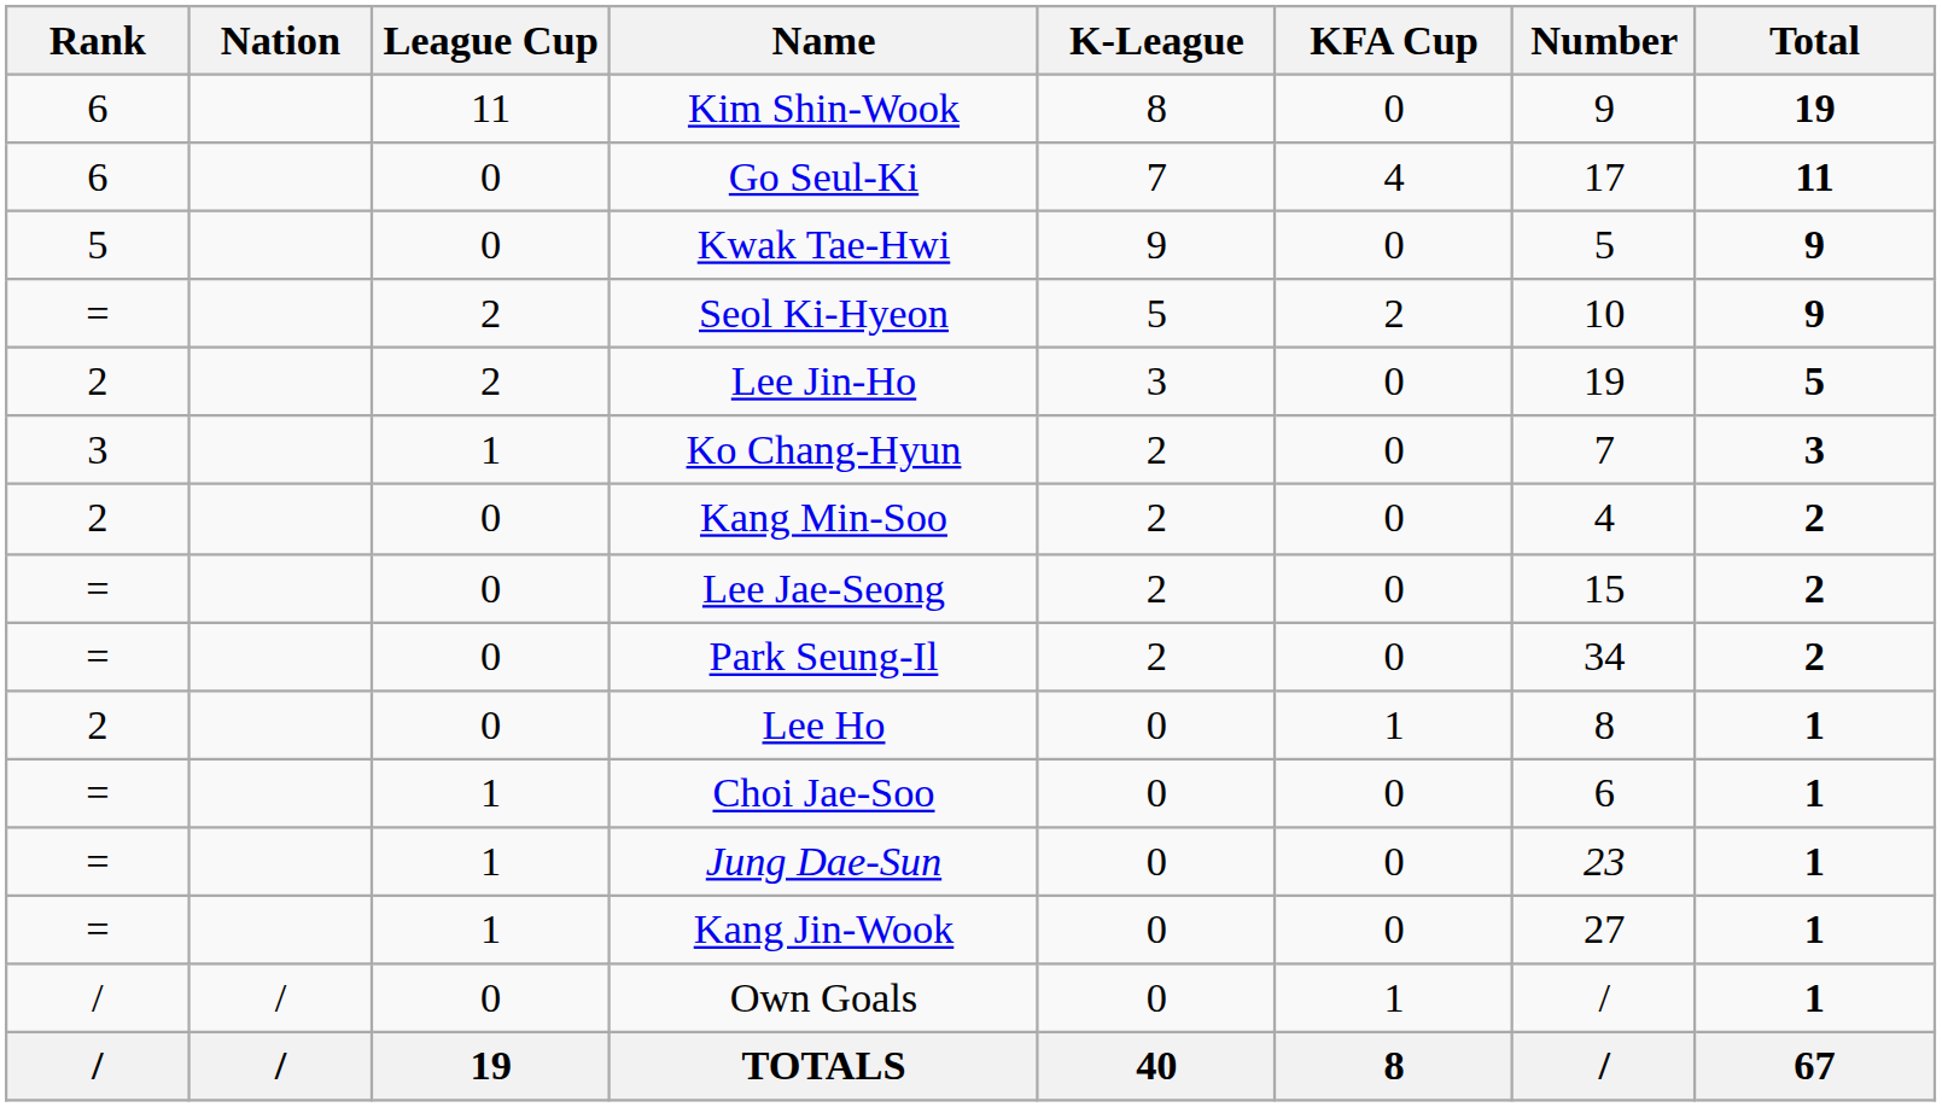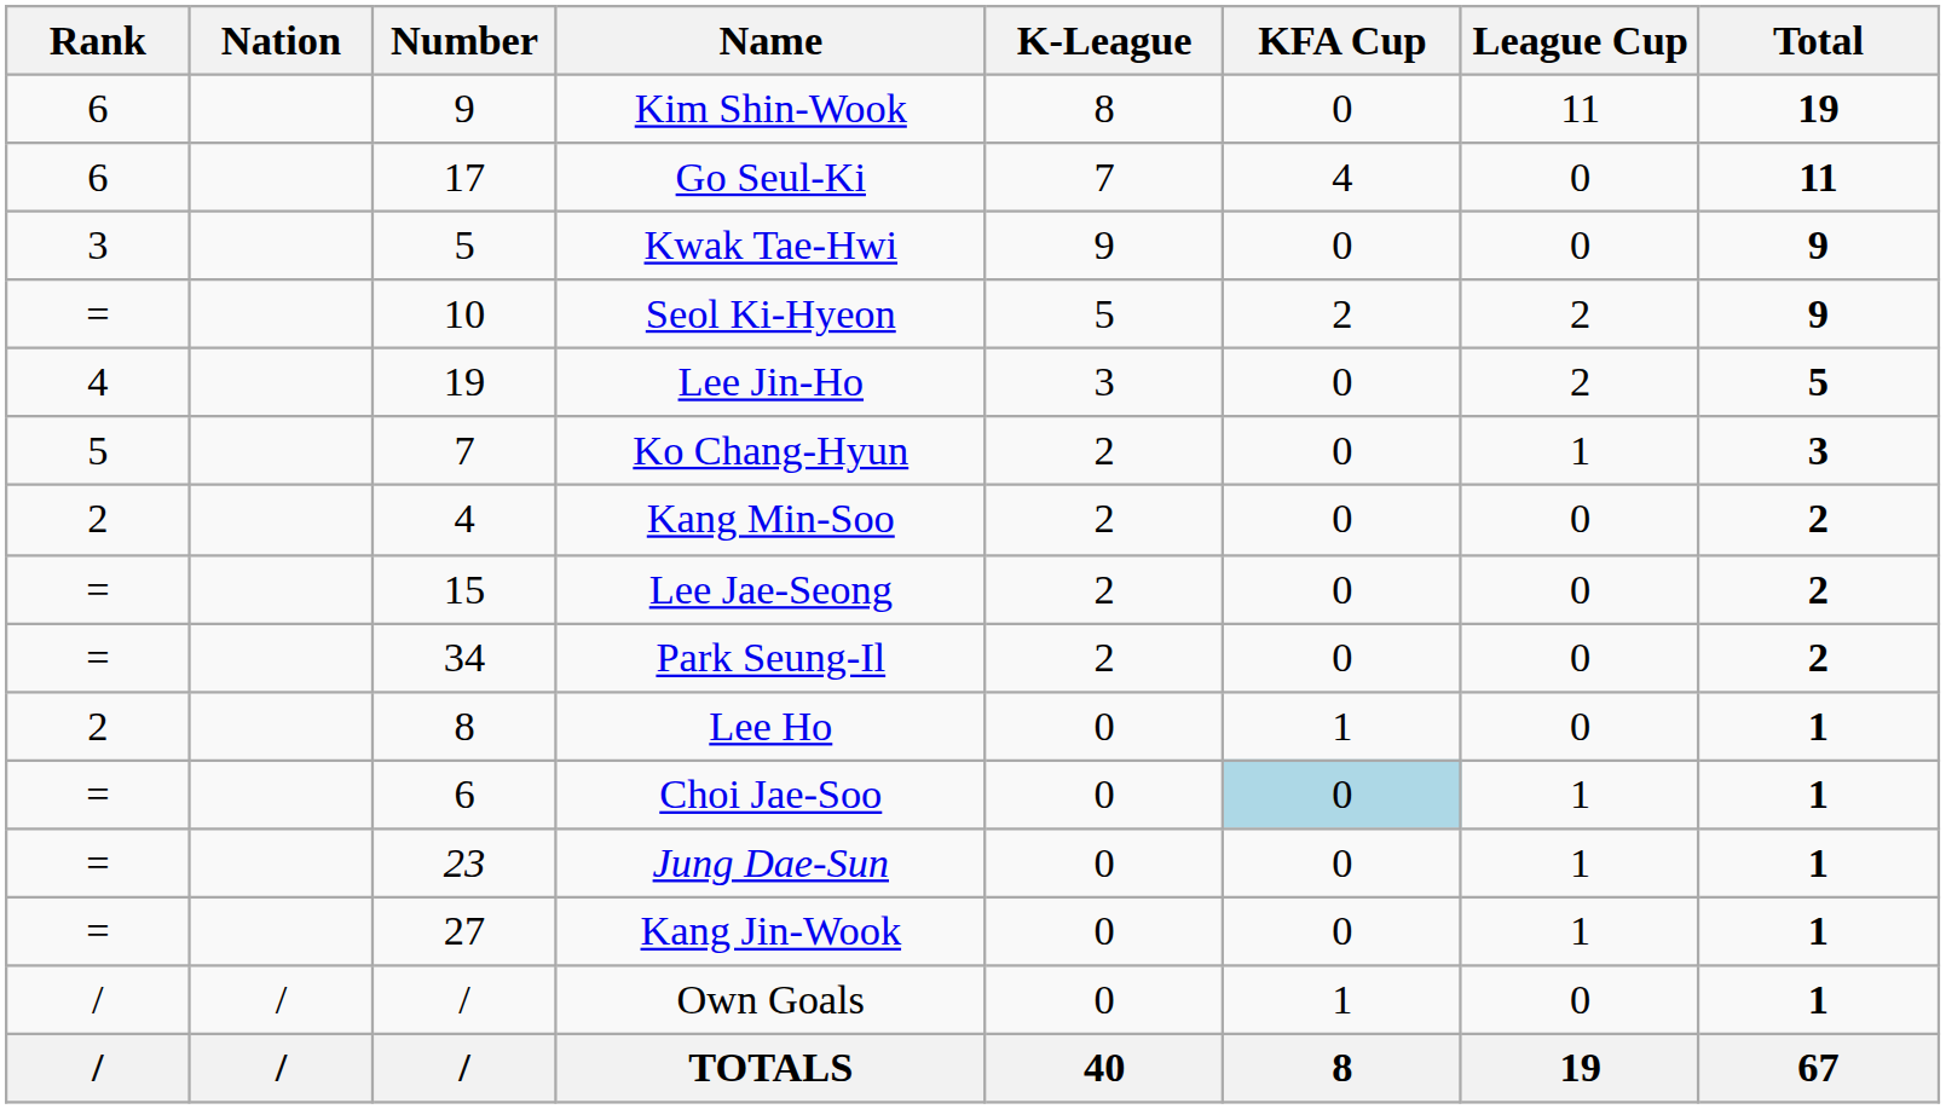 <table class="wikitable" style="font-size: 95%; text-align: center;">
 <tr>
 <th width=60>Rank</th>
 <th width=60>Nation</th>
-<th width=80>League Cup</th>
+<th width=60>Number</th>
 <th width=150>Name</th>
 <th width=80>K-League</th>
 <th width=80>KFA Cup</th>
-<th width=60>Number</th>
+<th width=80>League Cup</th>
 <th width=80>Total</th>
 </tr>
 <tr>
 <td>6</td>
 <td></td>
-<td>11</td>
+<td>9</td>
 <td><a href='#'>Kim Shin-Wook</a></td>
 <td>8</td>
 <td>0</td>
-<td>9</td>
+<td>11</td>
 <td><strong>19</strong></td>
 </tr>
 <tr>
 <td>6</td>
 <td></td>
-<td>0</td>
+<td>17</td>
 <td><a href='#'>Go Seul-Ki</a></td>
 <td>7</td>
 <td>4</td>
-<td>17</td>
+<td>0</td>
 <td><strong>11</strong></td>
 </tr>
 <tr>
+<td>3</td>
+<td></td>
 <td>5</td>
-<td></td>
-<td>0</td>
 <td><a href='#'>Kwak Tae-Hwi</a></td>
 <td>9</td>
 <td>0</td>
-<td>5</td>
+<td>0</td>
 <td><strong>9</strong></td>
 </tr>
 <tr>
 <td>=</td>
 <td></td>
-<td>2</td>
+<td>10</td>
 <td><a href='#'>Seol Ki-Hyeon</a></td>
 <td>5</td>
 <td>2</td>
-<td>10</td>
+<td>2</td>
 <td><strong>9</strong></td>
 </tr>
 <tr>
-<td>2</td>
+<td>4</td>
 <td></td>
-<td>2</td>
+<td>19</td>
 <td><a href='#'>Lee Jin-Ho</a></td>
 <td>3</td>
 <td>0</td>
-<td>19</td>
+<td>2</td>
 <td><strong>5</strong></td>
 </tr>
 <tr>
-<td>3</td>
+<td>5</td>
 <td></td>
-<td>1</td>
+<td>7</td>
 <td><a href='#'>Ko Chang-Hyun</a></td>
 <td>2</td>
 <td>0</td>
-<td>7</td>
+<td>1</td>
 <td><strong>3</strong></td>
 </tr>
 <tr>
 <td>2</td>
 <td></td>
-<td>0</td>
+<td>4</td>
 <td><a href='#'>Kang Min-Soo</a></td>
 <td>2</td>
 <td>0</td>
-<td>4</td>
+<td>0</td>
 <td><strong>2</strong></td>
 </tr>
 <tr>
 <td>=</td>
 <td></td>
-<td>0</td>
+<td>15</td>
 <td><a href='#'>Lee Jae-Seong</a></td>
 <td>2</td>
 <td>0</td>
-<td>15</td>
+<td>0</td>
 <td><strong>2</strong></td>
 </tr>
 <tr>
 <td>=</td>
 <td></td>
-<td>0</td>
+<td>34</td>
 <td><a href='#'>Park Seung-Il</a></td>
 <td>2</td>
 <td>0</td>
-<td>34</td>
+<td>0</td>
 <td><strong>2</strong></td>
 </tr>
 <tr>
 <td>2</td>
 <td></td>
-<td>0</td>
+<td>8</td>
 <td><a href='#'>Lee Ho</a></td>
 <td>0</td>
 <td>1</td>
-<td>8</td>
+<td>0</td>
 <td><strong>1</strong></td>
 </tr>
 <tr>
 <td>=</td>
 <td></td>
-<td>1</td>
+<td>6</td>
 <td><a href='#'>Choi Jae-Soo</a></td>
 <td>0</td>
-<td>0</td>
-<td>6</td>
+<td style="background: lightblue;">0</td>
+<td>1</td>
 <td><strong>1</strong></td>
 </tr>
 <tr>
 <td>=</td>
 <td></td>
-<td>1</td>
+<td><em>23</em></td>
 <td><em><a href='#'>Jung Dae-Sun</a></em></td>
 <td>0</td>
 <td>0</td>
-<td><em>23</em></td>
+<td>1</td>
 <td><strong>1</strong></td>
 </tr>
 <tr>
 <td>=</td>
 <td></td>
-<td>1</td>
+<td>27</td>
 <td><a href='#'>Kang Jin-Wook</a></td>
 <td>0</td>
 <td>0</td>
-<td>27</td>
+<td>1</td>
 <td><strong>1</strong></td>
 </tr>
 <tr>
 <td>/</td>
 <td>/</td>
-<td>0</td>
+<td>/</td>
 <td>Own Goals</td>
 <td>0</td>
 <td>1</td>
-<td>/</td>
+<td>0</td>
 <td><strong>1</strong></td>
 </tr>
 <tr>
 <th>/</th>
 <th>/</th>
-<th>19</th>
+<th>/</th>
 <th>TOTALS</th>
 <th>40</th>
 <th>8</th>
-<th>/</th>
+<th>19</th>
 <th>67</th>
 </tr>
 </table>
